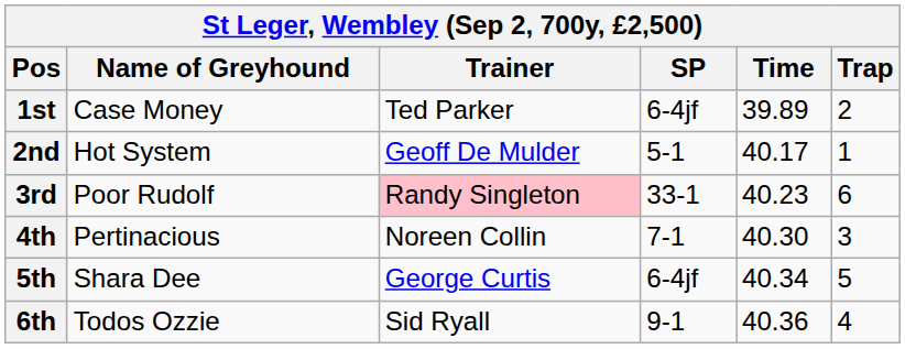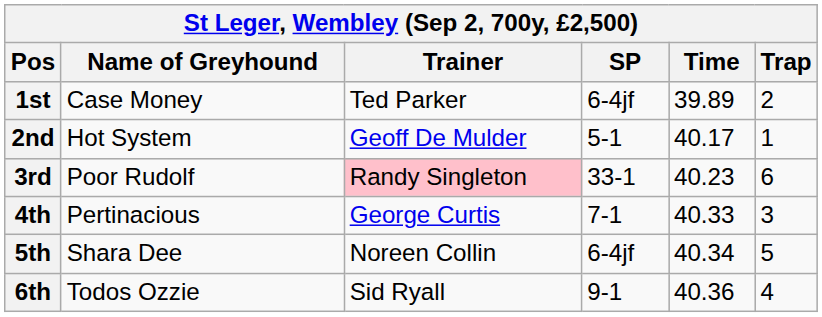 <table class="wikitable">
 <tr>
 <th colspan="6"><a href='#'>St Leger</a>, <a href='#'>Wembley</a> (Sep 2, 700y, £2,500)</th>
 </tr>
 <tr>
 <th width=30>Pos</th>
 <th width=180>Name of Greyhound</th>
 <th width=150>Trainer</th>
 <th width=50>SP</th>
 <th width=50>Time</th>
 <th width=30>Trap</th>
 </tr>
 <tr>
 <th>1st</th>
 <td>Case Money</td>
 <td>Ted Parker</td>
 <td>6-4jf</td>
 <td>39.89</td>
 <td>2</td>
 </tr>
 <tr>
 <th>2nd</th>
 <td>Hot System</td>
 <td><a href='#'>Geoff De Mulder</a></td>
 <td>5-1</td>
 <td>40.17</td>
 <td>1</td>
 </tr>
 <tr>
 <th>3rd</th>
 <td>Poor Rudolf</td>
 <td style="background: pink;">Randy Singleton</td>
 <td>33-1</td>
 <td>40.23</td>
 <td>6</td>
 </tr>
 <tr>
 <th>4th</th>
 <td>Pertinacious</td>
-<td>Noreen Collin</td>
+<td><a href='#'>George Curtis</a></td>
 <td>7-1</td>
-<td>40.30</td>
+<td>40.33</td>
 <td>3</td>
 </tr>
 <tr>
 <th>5th</th>
 <td>Shara Dee</td>
-<td><a href='#'>George Curtis</a></td>
+<td>Noreen Collin</td>
 <td>6-4jf</td>
 <td>40.34</td>
 <td>5</td>
 </tr>
 <tr>
 <th>6th</th>
 <td>Todos Ozzie</td>
 <td>Sid Ryall</td>
 <td>9-1</td>
 <td>40.36</td>
 <td>4</td>
 </tr>
 </table>
